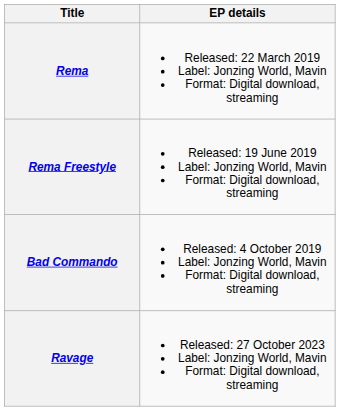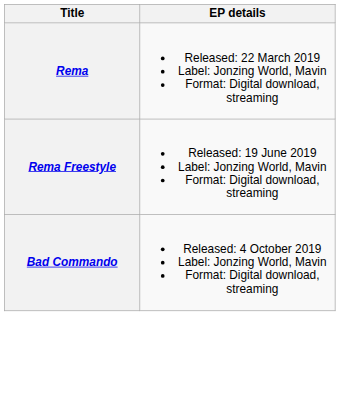 <table class="wikitable plainrowheaders" style="text-align: center;">
 <tr>
 <th scope="col" style="width:11em;">Title</th>
 <th scope="col" style="width:16em;">EP details</th>
 </tr>
 <tr>
 <th scope="row"><em><a href='#'>Rema</a></em></th>
 <td><br><ul><li>Released: 22 March 2019</li><li>Label: Jonzing World, Mavin</li><li>Format: Digital download, streaming</li></ul></td>
 </tr>
 <tr>
 <th scope="row"><em><a href='#'>Rema Freestyle</a></em></th>
 <td><br><ul><li>Released: 19 June 2019</li><li>Label: Jonzing World, Mavin</li><li>Format: Digital download, streaming</li></ul></td>
 </tr>
 <tr>
 <th scope="row"><em><a href='#'>Bad Commando</a></em></th>
 <td><br><ul><li>Released: 4 October 2019</li><li>Label: Jonzing World, Mavin</li><li>Format: Digital download, streaming</li></ul></td>
 </tr>
-<tr>
-<th scope="row"><em><a href='#'>Ravage</a></em></th>
-<td><br><ul><li>Released: 27 October 2023</li><li>Label: Jonzing World, Mavin</li><li>Format: Digital download, streaming</li></ul></td>
-</tr>
 </table>
